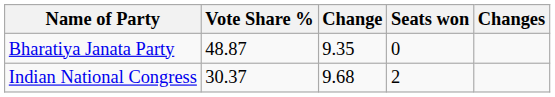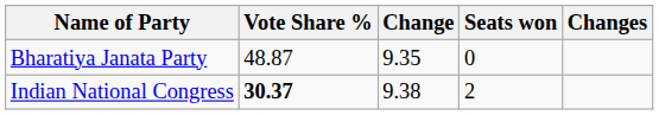 <table class="wikitable sortable">
 <tr>
 <th>Name of Party</th>
 <th>Vote Share %</th>
 <th>Change</th>
 <th>Seats won</th>
 <th>Changes</th>
 </tr>
 <tr>
 <td><a href='#'>Bharatiya Janata Party</a></td>
 <td>48.87</td>
 <td> 9.35</td>
 <td>0</td>
 <td></td>
 </tr>
 <tr>
 <td><a href='#'>Indian National Congress</a></td>
-<td>30.37</td>
-<td> 9.68</td>
+<td><strong>30.37</strong></td>
+<td> 9.38</td>
 <td>2</td>
 <td></td>
 </tr>
 </table>
